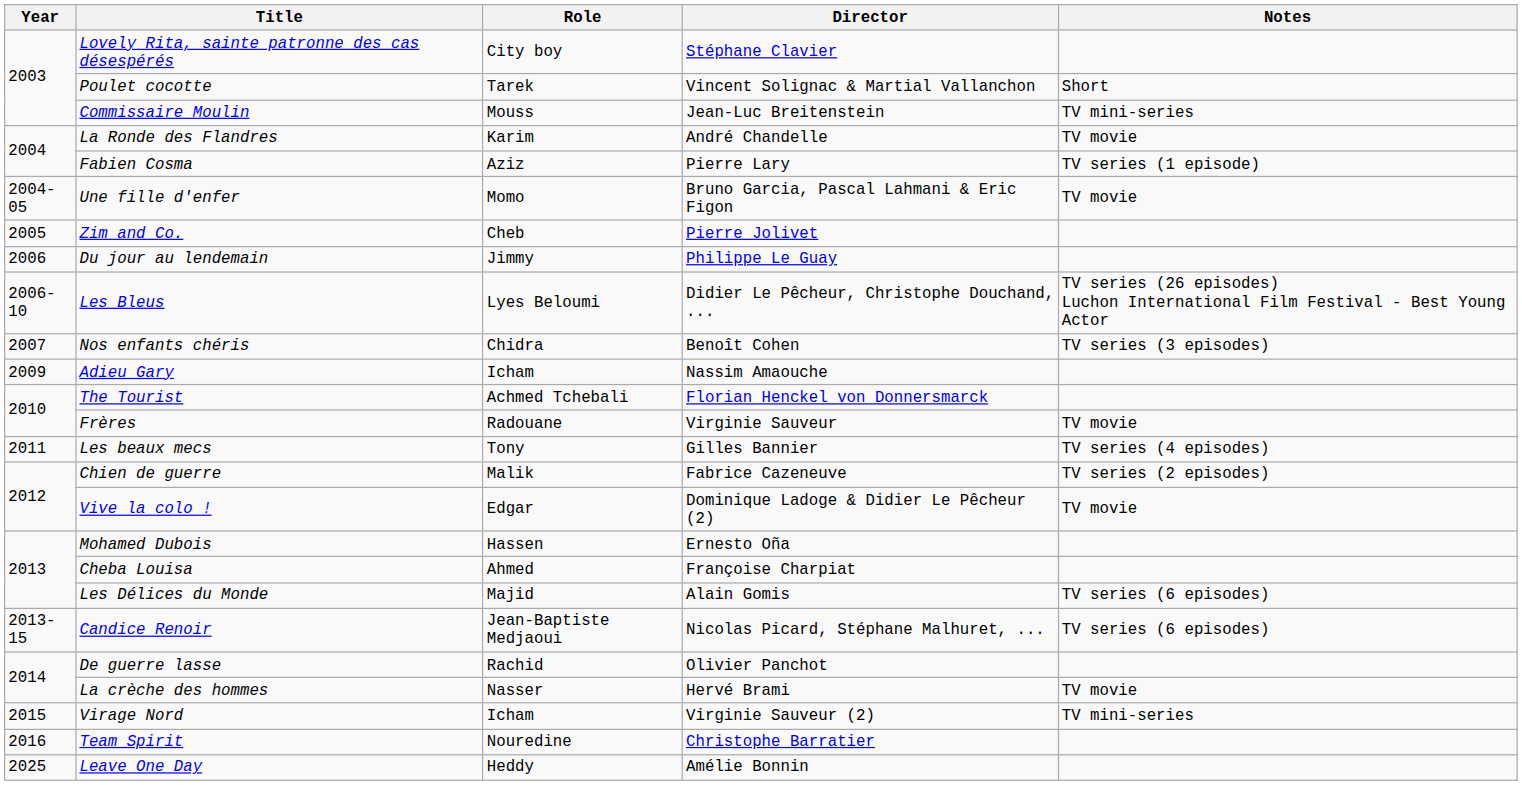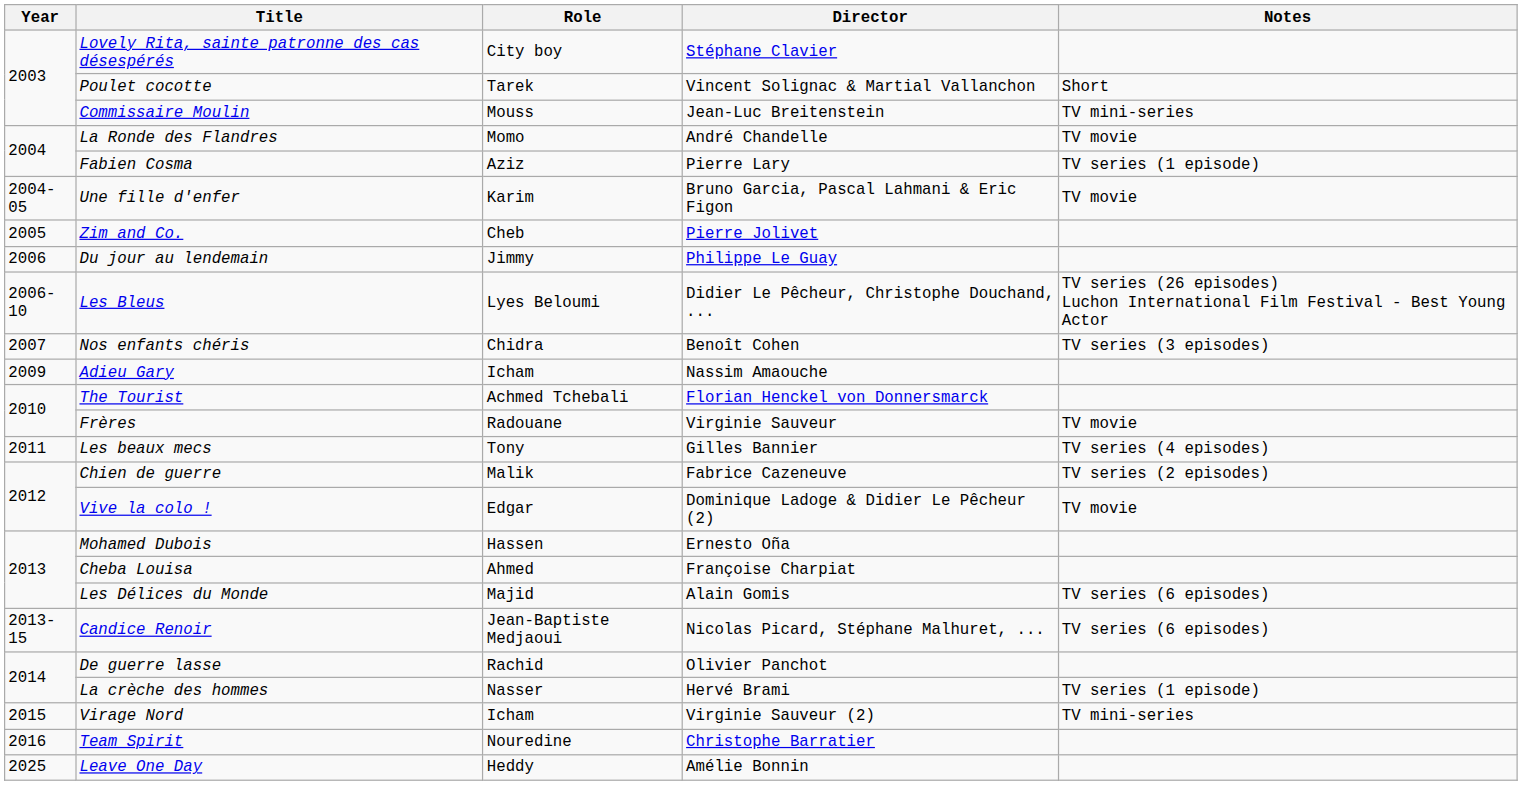 <table class="wikitable">
 <tr>
 <th>Year</th>
 <th>Title</th>
 <th>Role</th>
 <th>Director</th>
 <th>Notes</th>
 </tr>
 <tr>
 <td rowspan=3>2003</td>
 <td><em><a href='#'>Lovely Rita, sainte patronne des cas désespérés</a></em></td>
 <td>City boy</td>
 <td><a href='#'>Stéphane Clavier</a></td>
 <td></td>
 </tr>
 <tr>
 <td><em>Poulet cocotte</em></td>
 <td>Tarek</td>
 <td>Vincent Solignac & Martial Vallanchon</td>
 <td>Short</td>
 </tr>
 <tr>
 <td><em><a href='#'>Commissaire Moulin</a></em></td>
 <td>Mouss</td>
 <td>Jean-Luc Breitenstein</td>
 <td>TV mini-series</td>
 </tr>
 <tr>
 <td rowspan=2>2004</td>
 <td><em>La Ronde des Flandres</em></td>
-<td>Karim</td>
+<td>Momo</td>
 <td>André Chandelle</td>
 <td>TV movie</td>
 </tr>
 <tr>
 <td><em>Fabien Cosma</em></td>
 <td>Aziz</td>
 <td>Pierre Lary</td>
 <td>TV series (1 episode)</td>
 </tr>
 <tr>
 <td rowspan=1>2004-05</td>
 <td><em>Une fille d'enfer</em></td>
-<td>Momo</td>
+<td>Karim</td>
 <td>Bruno Garcia, Pascal Lahmani & Eric Figon</td>
 <td>TV movie</td>
 </tr>
 <tr>
 <td rowspan=1>2005</td>
 <td><em><a href='#'>Zim and Co.</a></em></td>
 <td>Cheb</td>
 <td><a href='#'>Pierre Jolivet</a></td>
 <td></td>
 </tr>
 <tr>
 <td rowspan=1>2006</td>
 <td><em>Du jour au lendemain</em></td>
 <td>Jimmy</td>
 <td><a href='#'>Philippe Le Guay</a></td>
 <td></td>
 </tr>
 <tr>
 <td rowspan=1>2006-10</td>
 <td><em><a href='#'>Les Bleus</a></em></td>
 <td>Lyes Beloumi</td>
 <td>Didier Le Pêcheur, Christophe Douchand, ...</td>
 <td>TV series (26 episodes)<br>Luchon International Film Festival - Best Young Actor</td>
 </tr>
 <tr>
 <td rowspan=1>2007</td>
 <td><em>Nos enfants chéris</em></td>
 <td>Chidra</td>
 <td>Benoît Cohen</td>
 <td>TV series (3 episodes)</td>
 </tr>
 <tr>
 <td rowspan=1>2009</td>
 <td><em><a href='#'>Adieu Gary</a></em></td>
 <td>Icham</td>
 <td>Nassim Amaouche</td>
 <td></td>
 </tr>
 <tr>
 <td rowspan=2>2010</td>
 <td><em><a href='#'>The Tourist</a></em></td>
 <td>Achmed Tchebali</td>
 <td><a href='#'>Florian Henckel von Donnersmarck</a></td>
 <td></td>
 </tr>
 <tr>
 <td><em>Frères</em></td>
 <td>Radouane</td>
 <td>Virginie Sauveur</td>
 <td>TV movie</td>
 </tr>
 <tr>
 <td rowspan=1>2011</td>
 <td><em>Les beaux mecs</em></td>
 <td>Tony</td>
 <td>Gilles Bannier</td>
 <td>TV series (4 episodes)</td>
 </tr>
 <tr>
 <td rowspan=2>2012</td>
 <td><em>Chien de guerre</em></td>
 <td>Malik</td>
 <td>Fabrice Cazeneuve</td>
 <td>TV series (2 episodes)</td>
 </tr>
 <tr>
 <td><em><a href='#'>Vive la colo !</a></em></td>
 <td>Edgar</td>
 <td>Dominique Ladoge & Didier Le Pêcheur (2)</td>
 <td>TV movie</td>
 </tr>
 <tr>
 <td rowspan=3>2013</td>
 <td><em>Mohamed Dubois</em></td>
 <td>Hassen</td>
 <td>Ernesto Oña</td>
 <td></td>
 </tr>
 <tr>
 <td><em>Cheba Louisa</em></td>
 <td>Ahmed</td>
 <td>Françoise Charpiat</td>
 <td></td>
 </tr>
 <tr>
 <td><em>Les Délices du Monde</em></td>
 <td>Majid</td>
 <td>Alain Gomis</td>
 <td>TV series (6 episodes)</td>
 </tr>
 <tr>
 <td rowspan=1>2013-15</td>
 <td><em><a href='#'>Candice Renoir</a></em></td>
 <td>Jean-Baptiste Medjaoui</td>
 <td>Nicolas Picard, Stéphane Malhuret, ...</td>
 <td>TV series (6 episodes)</td>
 </tr>
 <tr>
 <td rowspan=2>2014</td>
 <td><em>De guerre lasse</em></td>
 <td>Rachid</td>
 <td>Olivier Panchot</td>
 <td></td>
 </tr>
 <tr>
 <td><em>La crèche des hommes</em></td>
 <td>Nasser</td>
 <td>Hervé Brami</td>
-<td>TV movie</td>
+<td>TV series (1 episode)</td>
 </tr>
 <tr>
 <td rowspan=1>2015</td>
 <td><em>Virage Nord</em></td>
 <td>Icham</td>
 <td>Virginie Sauveur (2)</td>
 <td>TV mini-series</td>
 </tr>
 <tr>
 <td rowspan=1>2016</td>
 <td><em><a href='#'>Team Spirit</a></em></td>
 <td>Nouredine</td>
 <td><a href='#'>Christophe Barratier</a></td>
 <td></td>
 </tr>
 <tr>
 <td>2025</td>
 <td><em><a href='#'>Leave One Day</a></em></td>
 <td>Heddy</td>
 <td>Amélie Bonnin</td>
 <td></td>
 </tr>
 </table>
